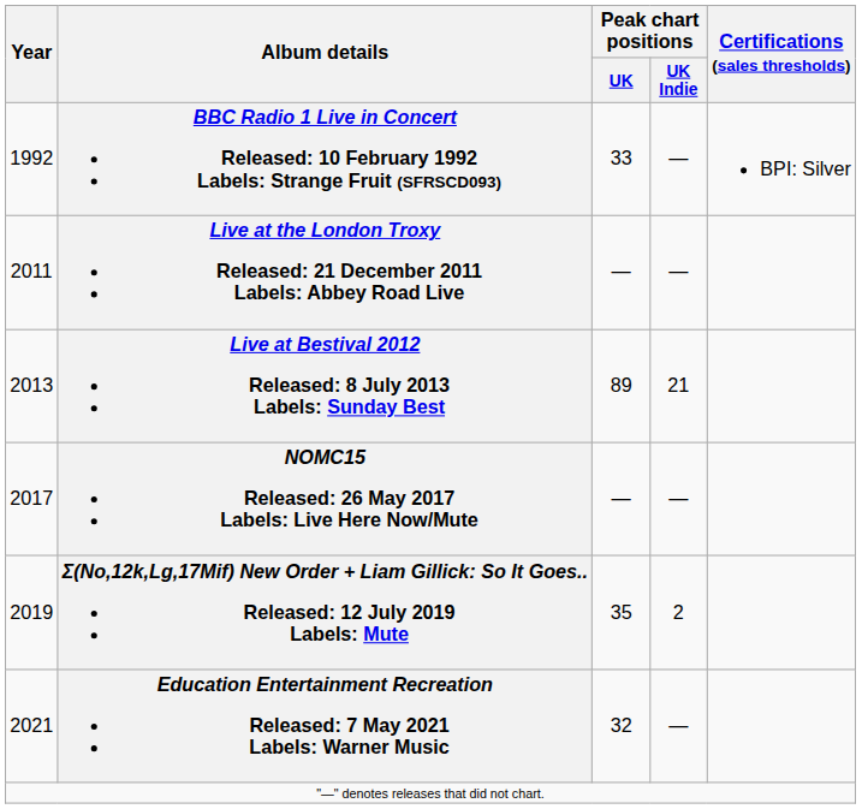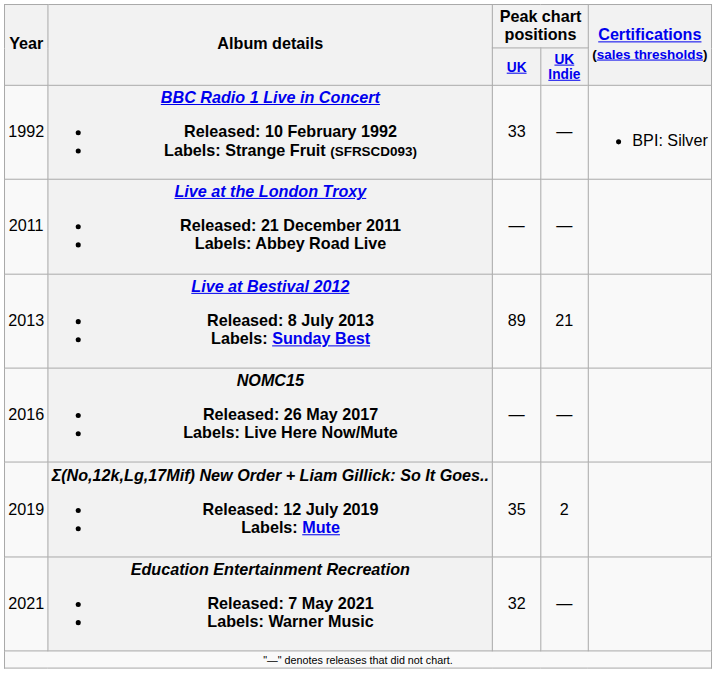 <table class="wikitable plainrowheaders" style=text-align:center;>
 <tr>
 <th rowspan="2">Year</th>
 <th rowspan="2">Album details</th>
 <th colspan="2">Peak chart positions</th>
 <th rowspan="2"><a href='#'>Certifications</a><br><small>(<a href='#'>sales thresholds</a>)</small></th>
 </tr>
 <tr>
 <th scope="col" style="width:3em;font-size:85%;"><a href='#'>UK</a><br></th>
 <th scope="col" style="width:3em;font-size:85%;"><a href='#'>UK Indie</a><br></th>
 </tr>
 <tr>
 <td>1992</td>
 <th scope="row"><strong><em><a href='#'>BBC Radio 1 Live in Concert</a></em></strong><br><ul><li>Released: 10 February 1992</li><li>Labels: Strange Fruit <small>(SFRSCD093)</small></li></ul></th>
 <td>33</td>
 <td>—</td>
 <td><br><ul><li>BPI: Silver</li></ul></td>
 </tr>
 <tr>
 <td>2011</td>
 <th scope="row"><strong><em><a href='#'>Live at the London Troxy</a></em></strong><br><ul><li>Released: 21 December 2011</li><li>Labels: Abbey Road Live</li></ul></th>
 <td>—</td>
 <td>—</td>
 <td></td>
 </tr>
 <tr>
 <td>2013</td>
 <th scope="row"><strong><em><a href='#'>Live at Bestival 2012</a></em></strong><br><ul><li>Released: 8 July 2013</li><li>Labels: <a href='#'>Sunday Best</a></li></ul></th>
 <td>89</td>
 <td>21</td>
 <td></td>
 </tr>
 <tr>
-<td>2017</td>
+<td>2016</td>
 <th scope="row"><strong><em>NOMC15</em></strong><br><ul><li>Released: 26 May 2017</li><li>Labels: Live Here Now/Mute</li></ul></th>
 <td>—</td>
 <td>—</td>
 <td></td>
 </tr>
 <tr>
 <td>2019</td>
 <th scope="row"><strong><em>Σ(No,12k,Lg,17Mif) New Order + Liam Gillick: So It Goes..</em></strong><br><ul><li>Released: 12 July 2019</li><li>Labels: <a href='#'>Mute</a></li></ul></th>
 <td>35</td>
 <td>2</td>
 <td></td>
 </tr>
 <tr>
 <td>2021</td>
 <th scope="row"><strong><em>Education Entertainment Recreation</em></strong><br><ul><li>Released: 7 May 2021</li><li>Labels: Warner Music</li></ul></th>
 <td>32</td>
 <td>—</td>
 <td></td>
 </tr>
 <tr>
 <td colspan="5" align="center" style="font-size: 8pt">"—" denotes releases that did not chart.</td>
 </tr>
 </table>
